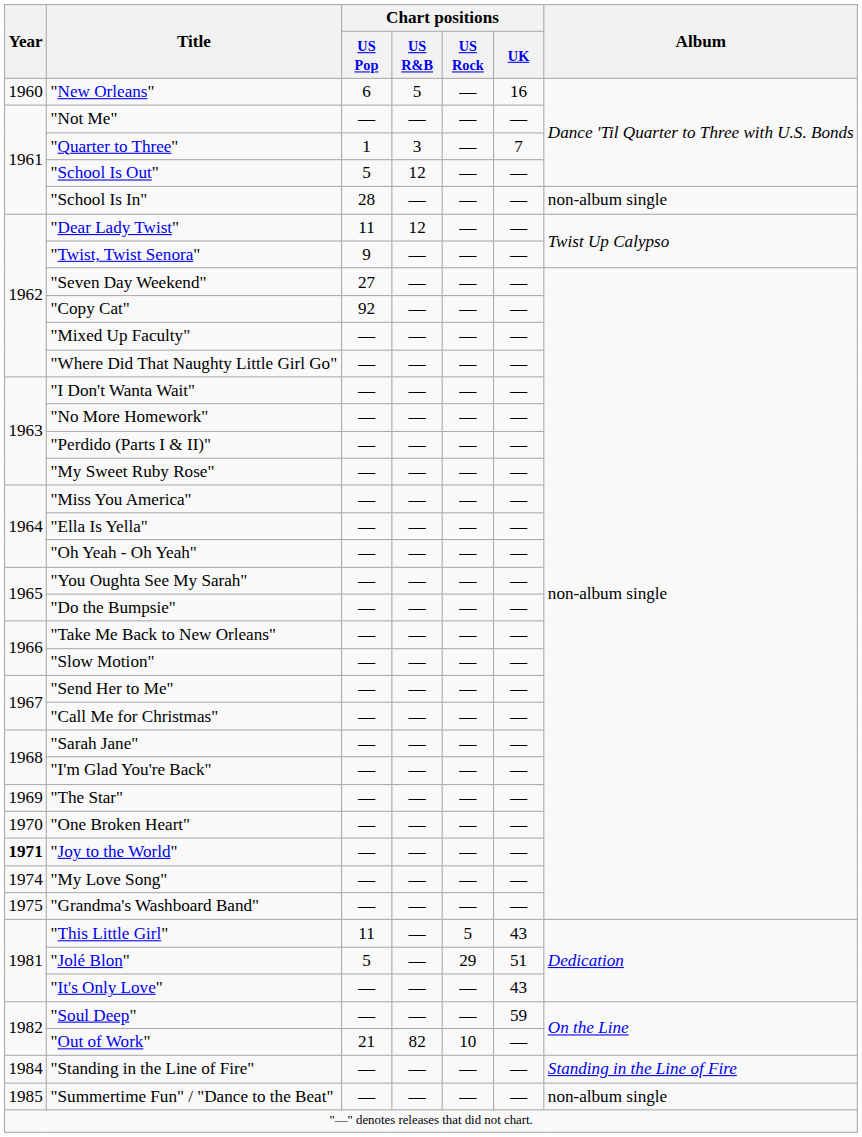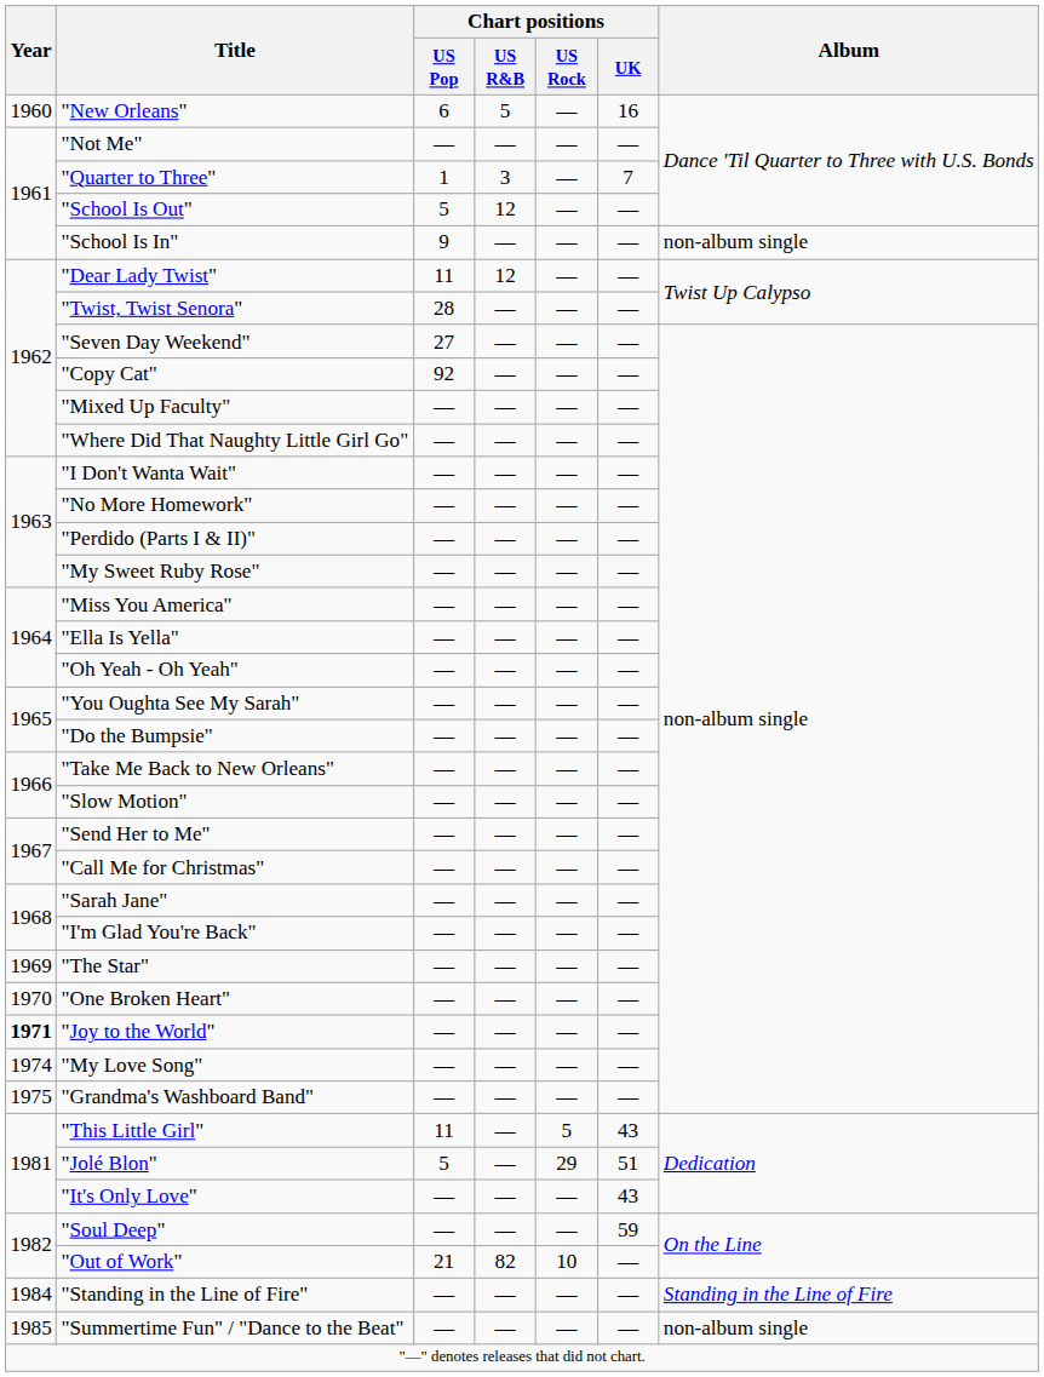 <table class="wikitable">
 <tr>
 <th scope="col" rowspan="2">Year</th>
 <th scope="col" rowspan="2">Title</th>
 <th scope="col" colspan="4">Chart positions</th>
 <th scope="col" rowspan="2">Album</th>
 </tr>
 <tr>
 <th style="width:40px;"><small><a href='#'>US Pop</a></small><br></th>
 <th style="width:40px;"><small><a href='#'>US R&B</a></small><br></th>
 <th style="width:40px;"><small><a href='#'>US Rock</a></small><br></th>
 <th style="width:40px;"><small><a href='#'>UK</a></small><br></th>
 </tr>
 <tr>
 <td>1960</td>
 <td>"<a href='#'>New Orleans</a>"</td>
 <td align=center>6</td>
 <td align=center>5</td>
 <td align=center>―</td>
 <td align=center>16</td>
 <td rowspan="4"><em>Dance 'Til Quarter to Three with U.S. Bonds</em></td>
 </tr>
 <tr>
 <td rowspan="4">1961</td>
 <td>"Not Me"</td>
 <td align=center>—</td>
 <td align=center>—</td>
 <td align=center>—</td>
 <td align=center>—</td>
 </tr>
 <tr>
 <td>"<a href='#'>Quarter to Three</a>"</td>
 <td align=center>1</td>
 <td align=center>3</td>
 <td align=center>―</td>
 <td align=center>7</td>
 </tr>
 <tr>
 <td>"<a href='#'>School Is Out</a>"</td>
 <td align=center>5</td>
 <td align=center>12</td>
 <td align=center>―</td>
 <td align=center>―</td>
 </tr>
 <tr>
 <td>"School Is In"</td>
-<td align=center>28</td>
+<td align=center>9</td>
 <td align=center>―</td>
 <td align=center>―</td>
 <td align=center>―</td>
 <td>non-album single</td>
 </tr>
 <tr>
 <td rowspan="6">1962</td>
 <td>"<a href='#'>Dear Lady Twist</a>"</td>
 <td align=center>11</td>
 <td align=center>12</td>
 <td align=center>―</td>
 <td align=center>―</td>
 <td rowspan="2"><em>Twist Up Calypso</em></td>
 </tr>
 <tr>
 <td>"<a href='#'>Twist, Twist Senora</a>"</td>
-<td align=center>9</td>
+<td align=center>28</td>
 <td align=center>―</td>
 <td align=center>―</td>
 <td align=center>―</td>
 </tr>
 <tr>
 <td>"Seven Day Weekend"</td>
 <td align=center>27</td>
 <td align=center>―</td>
 <td align=center>―</td>
 <td align=center>―</td>
 <td rowspan="24">non-album single</td>
 </tr>
 <tr>
 <td>"Copy Cat"</td>
 <td align=center>92</td>
 <td align=center>―</td>
 <td align=center>―</td>
 <td align=center>―</td>
 </tr>
 <tr>
 <td>"Mixed Up Faculty"</td>
 <td align=center>―</td>
 <td align=center>―</td>
 <td align=center>―</td>
 <td align=center>―</td>
 </tr>
 <tr>
 <td>"Where Did That Naughty Little Girl Go"</td>
 <td align=center>―</td>
 <td align=center>―</td>
 <td align=center>―</td>
 <td align=center>―</td>
 </tr>
 <tr>
 <td rowspan="4">1963</td>
 <td>"I Don't Wanta Wait"</td>
 <td align=center>―</td>
 <td align=center>―</td>
 <td align=center>―</td>
 <td align=center>―</td>
 </tr>
 <tr>
 <td>"No More Homework"</td>
 <td align=center>―</td>
 <td align=center>―</td>
 <td align=center>―</td>
 <td align=center>―</td>
 </tr>
 <tr>
 <td>"Perdido (Parts I & II)"</td>
 <td align=center>―</td>
 <td align=center>―</td>
 <td align=center>―</td>
 <td align=center>―</td>
 </tr>
 <tr>
 <td>"My Sweet Ruby Rose"</td>
 <td align=center>―</td>
 <td align=center>―</td>
 <td align=center>―</td>
 <td align=center>―</td>
 </tr>
 <tr>
 <td rowspan="3">1964</td>
 <td>"Miss You America"</td>
 <td align=center>―</td>
 <td align=center>―</td>
 <td align=center>―</td>
 <td align=center>―</td>
 </tr>
 <tr>
 <td>"Ella Is Yella"</td>
 <td align=center>―</td>
 <td align=center>―</td>
 <td align=center>―</td>
 <td align=center>―</td>
 </tr>
 <tr>
 <td>"Oh Yeah - Oh Yeah"</td>
 <td align=center>―</td>
 <td align=center>―</td>
 <td align=center>―</td>
 <td align=center>―</td>
 </tr>
 <tr>
 <td rowspan="2">1965</td>
 <td>"You Oughta See My Sarah"</td>
 <td align=center>―</td>
 <td align=center>―</td>
 <td align=center>―</td>
 <td align=center>―</td>
 </tr>
 <tr>
 <td>"Do the Bumpsie"</td>
 <td align=center>―</td>
 <td align=center>―</td>
 <td align=center>―</td>
 <td align=center>―</td>
 </tr>
 <tr>
 <td rowspan="2">1966</td>
 <td>"Take Me Back to New Orleans"</td>
 <td align=center>―</td>
 <td align=center>―</td>
 <td align=center>―</td>
 <td align=center>―</td>
 </tr>
 <tr>
 <td>"Slow Motion"</td>
 <td align=center>―</td>
 <td align=center>―</td>
 <td align=center>―</td>
 <td align=center>―</td>
 </tr>
 <tr>
 <td rowspan="2">1967</td>
 <td>"Send Her to Me"</td>
 <td align=center>―</td>
 <td align=center>―</td>
 <td align=center>―</td>
 <td align=center>―</td>
 </tr>
 <tr>
 <td>"Call Me for Christmas"</td>
 <td align=center>―</td>
 <td align=center>―</td>
 <td align=center>―</td>
 <td align=center>―</td>
 </tr>
 <tr>
 <td rowspan="2">1968</td>
 <td>"Sarah Jane"</td>
 <td align=center>―</td>
 <td align=center>―</td>
 <td align=center>―</td>
 <td align=center>―</td>
 </tr>
 <tr>
 <td>"I'm Glad You're Back"</td>
 <td align=center>―</td>
 <td align=center>―</td>
 <td align=center>―</td>
 <td align=center>―</td>
 </tr>
 <tr>
 <td>1969</td>
 <td>"The Star"</td>
 <td align=center>―</td>
 <td align=center>―</td>
 <td align=center>―</td>
 <td align=center>―</td>
 </tr>
 <tr>
 <td>1970</td>
 <td>"One Broken Heart"</td>
 <td align=center>―</td>
 <td align=center>―</td>
 <td align=center>―</td>
 <td align=center>―</td>
 </tr>
 <tr>
 <td><strong>1971</strong></td>
 <td>"<a href='#'>Joy to the World</a>"</td>
 <td align=center>―</td>
 <td align=center>―</td>
 <td align=center>―</td>
 <td align=center>―</td>
 </tr>
 <tr>
 <td>1974</td>
 <td>"My Love Song"</td>
 <td align=center>―</td>
 <td align=center>―</td>
 <td align=center>―</td>
 <td align=center>―</td>
 </tr>
 <tr>
 <td>1975</td>
 <td>"Grandma's Washboard Band"</td>
 <td align=center>―</td>
 <td align=center>―</td>
 <td align=center>―</td>
 <td align=center>―</td>
 </tr>
 <tr>
 <td rowspan="3">1981</td>
 <td>"<a href='#'>This Little Girl</a>"</td>
 <td align=center>11</td>
 <td align=center>―</td>
 <td align=center>5</td>
 <td align=center>43</td>
 <td rowspan="3"><em><a href='#'>Dedication</a></em></td>
 </tr>
 <tr>
 <td>"<a href='#'>Jolé Blon</a>"</td>
 <td align=center>5</td>
 <td align=center>―</td>
 <td align=center>29</td>
 <td align=center>51</td>
 </tr>
 <tr>
 <td>"<a href='#'>It's Only Love</a>"</td>
 <td align=center>―</td>
 <td align=center>―</td>
 <td align=center>―</td>
 <td align=center>43</td>
 </tr>
 <tr>
 <td rowspan="2">1982</td>
 <td>"<a href='#'>Soul Deep</a>"</td>
 <td align=center>―</td>
 <td align=center>―</td>
 <td align=center>―</td>
 <td align=center>59</td>
 <td rowspan="2"><em><a href='#'>On the Line</a></em></td>
 </tr>
 <tr>
 <td>"<a href='#'>Out of Work</a>"</td>
 <td align=center>21</td>
 <td align=center>82</td>
 <td align=center>10</td>
 <td align=center>―</td>
 </tr>
 <tr>
 <td rowspan="1">1984</td>
 <td>"Standing in the Line of Fire"</td>
 <td align=center>―</td>
 <td align=center>―</td>
 <td align=center>―</td>
 <td align=center>―</td>
 <td><em><a href='#'>Standing in the Line of Fire</a></em></td>
 </tr>
 <tr>
 <td rowspan="1">1985</td>
 <td>"Summertime Fun" / "Dance to the Beat"</td>
 <td align=center>―</td>
 <td align=center>―</td>
 <td align=center>―</td>
 <td align=center>―</td>
 <td>non-album single</td>
 </tr>
 <tr>
 <td colspan="7" style="text-align:center; font-size:9pt;">"—" denotes releases that did not chart.</td>
 </tr>
 </table>
